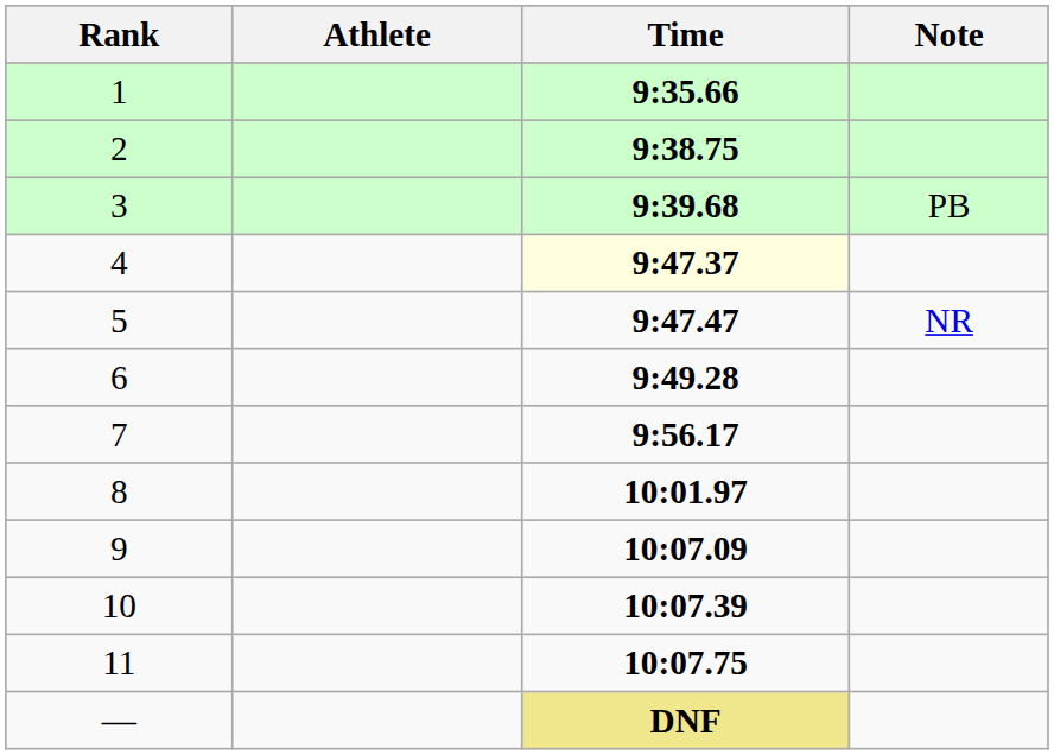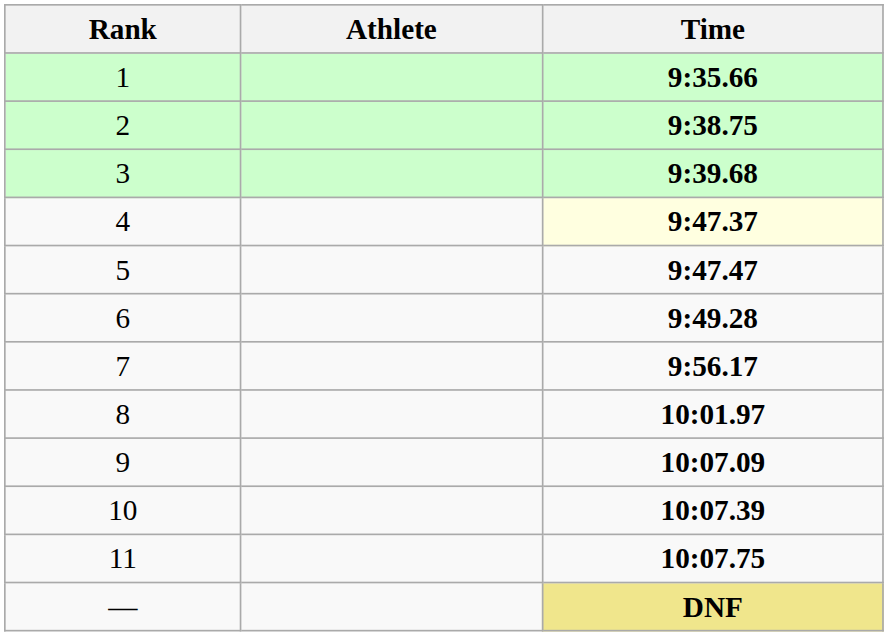 <table class="wikitable" style=" text-align:center; font-size:110%;" width="60%">
 <tr>
 <th>Rank</th>
 <th>Athlete</th>
 <th>Time</th>
-<th>Note</th>
 </tr>
 <tr bgcolor=#CCFFCC>
 <td>1</td>
 <td align=left></td>
 <td><strong>9:35.66</strong></td>
-<td></td>
 </tr>
 <tr bgcolor=#CCFFCC>
 <td>2</td>
 <td align=left></td>
 <td><strong>9:38.75</strong></td>
-<td></td>
 </tr>
 <tr bgcolor=#CCFFCC>
 <td>3</td>
 <td align=left></td>
 <td><strong>9:39.68</strong></td>
-<td>PB</td>
 </tr>
 <tr>
 <td>4</td>
 <td align=left></td>
 <td style="background: lightyellow;"><strong>9:47.37</strong></td>
-<td></td>
 </tr>
 <tr>
 <td>5</td>
 <td align=left></td>
 <td><strong>9:47.47</strong></td>
-<td><a href='#'>NR</a></td>
 </tr>
 <tr>
 <td>6</td>
 <td align=left></td>
 <td><strong>9:49.28</strong></td>
-<td></td>
 </tr>
 <tr>
 <td>7</td>
 <td align=left></td>
 <td><strong>9:56.17</strong></td>
-<td></td>
 </tr>
 <tr>
 <td>8</td>
 <td align=left></td>
 <td><strong>10:01.97</strong></td>
-<td></td>
 </tr>
 <tr>
 <td>9</td>
 <td align=left></td>
 <td><strong>10:07.09</strong></td>
-<td></td>
 </tr>
 <tr>
 <td>10</td>
 <td align=left></td>
 <td><strong>10:07.39</strong></td>
-<td></td>
 </tr>
 <tr>
 <td>11</td>
 <td align=left></td>
 <td><strong>10:07.75</strong></td>
-<td></td>
 </tr>
 <tr>
 <td>—</td>
 <td align=left></td>
 <td style="background: khaki;"><strong>DNF </strong></td>
-<td></td>
 </tr>
 </table>
